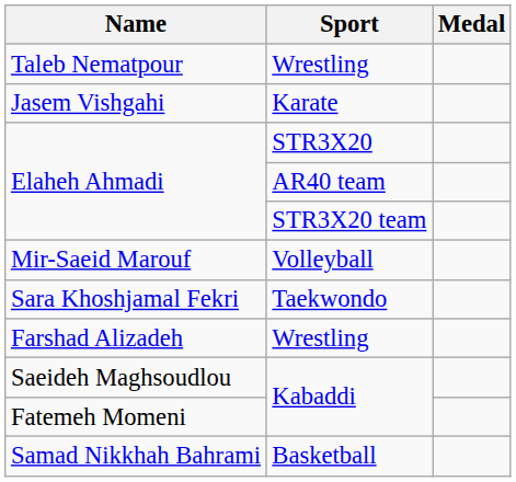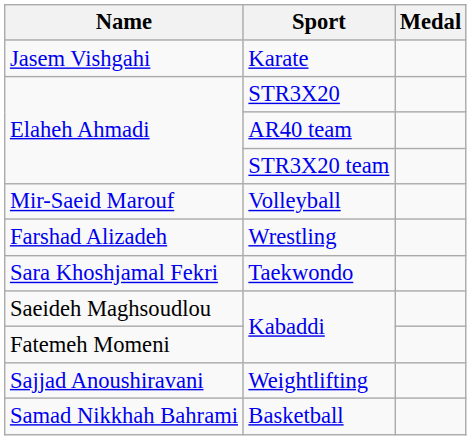 <table class="wikitable" style="text-align:left;">
 <tr>
 <th>Name</th>
 <th>Sport</th>
 <th>Medal</th>
-</tr>
-<tr>
-<td> <a href='#'>Taleb Nematpour</a></td>
-<td><a href='#'>Wrestling</a></td>
-<td></td>
 </tr>
 <tr>
 <td> <a href='#'>Jasem Vishgahi</a></td>
 <td><a href='#'>Karate</a></td>
 <td></td>
 </tr>
 <tr>
 <td rowspan=3> <a href='#'>Elaheh Ahmadi</a></td>
 <td><a href='#'>STR3X20</a></td>
 <td></td>
 </tr>
 <tr>
 <td><a href='#'>AR40 team</a></td>
 <td></td>
 </tr>
 <tr>
 <td><a href='#'>STR3X20 team</a></td>
 <td></td>
 </tr>
 <tr>
 <td> <a href='#'>Mir-Saeid Marouf</a></td>
 <td><a href='#'>Volleyball</a></td>
 <td></td>
 </tr>
 <tr>
-<td> <a href='#'>Sara Khoshjamal Fekri</a></td>
-<td><a href='#'>Taekwondo</a></td>
+<td> <a href='#'>Farshad Alizadeh</a></td>
+<td><a href='#'>Wrestling</a></td>
 <td></td>
 </tr>
 <tr>
-<td> <a href='#'>Farshad Alizadeh</a></td>
-<td><a href='#'>Wrestling</a></td>
+<td> <a href='#'>Sara Khoshjamal Fekri</a></td>
+<td><a href='#'>Taekwondo</a></td>
 <td></td>
 </tr>
 <tr>
 <td> Saeideh Maghsoudlou</td>
 <td rowspan=2><a href='#'>Kabaddi</a></td>
 <td></td>
 </tr>
 <tr>
 <td> Fatemeh Momeni</td>
 <td></td>
 </tr>
 <tr>
+<td> <a href='#'>Sajjad Anoushiravani</a></td>
+<td><a href='#'>Weightlifting</a></td>
+<td></td>
+</tr>
+<tr>
 <td> <a href='#'>Samad Nikkhah Bahrami</a></td>
 <td><a href='#'>Basketball</a></td>
 <td></td>
 </tr>
 </table>
